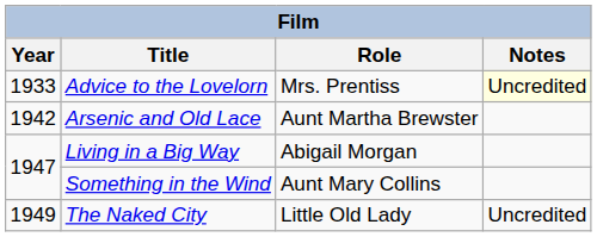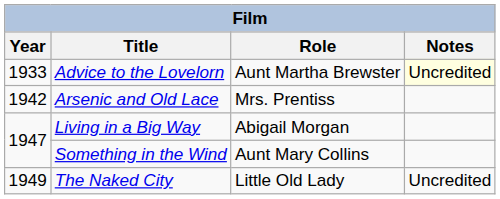 <table class="wikitable" style="font-size: 90%;">
 <tr>
 <th colspan="4" style="background: LightSteelBlue;">Film</th>
 </tr>
 <tr>
 <th>Year</th>
 <th>Title</th>
 <th>Role</th>
 <th>Notes</th>
 </tr>
 <tr>
 <td>1933</td>
 <td><em><a href='#'>Advice to the Lovelorn</a></em></td>
-<td>Mrs. Prentiss</td>
+<td>Aunt Martha Brewster</td>
 <td style="background: lightyellow;">Uncredited</td>
 </tr>
 <tr>
 <td>1942</td>
 <td><em><a href='#'>Arsenic and Old Lace</a></em></td>
-<td>Aunt Martha Brewster</td>
+<td>Mrs. Prentiss</td>
 <td></td>
 </tr>
 <tr>
 <td rowspan=2>1947</td>
 <td><em><a href='#'>Living in a Big Way</a></em></td>
 <td>Abigail Morgan</td>
 <td></td>
 </tr>
 <tr>
 <td><em><a href='#'>Something in the Wind</a></em></td>
 <td>Aunt Mary Collins</td>
 <td></td>
 </tr>
 <tr>
 <td>1949</td>
 <td><em><a href='#'>The Naked City</a></em></td>
 <td>Little Old Lady</td>
 <td>Uncredited</td>
 </tr>
 </table>
